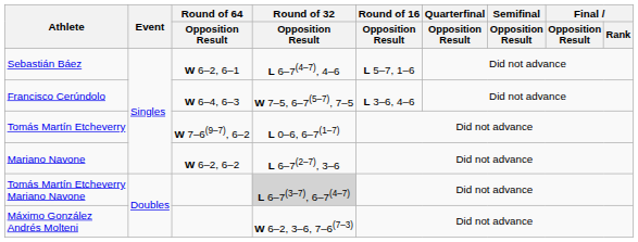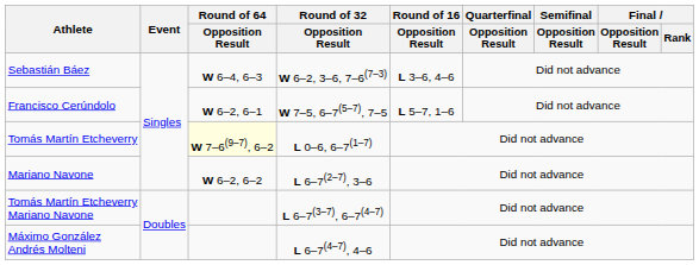 <table class="wikitable" style="font-size:90%;">
 <tr>
 <th rowspan=2>Athlete</th>
 <th rowspan=2>Event</th>
 <th>Round of 64</th>
 <th>Round of 32</th>
 <th>Round of 16</th>
 <th>Quarterfinal</th>
 <th>Semifinal</th>
 <th colspan=2>Final / </th>
 </tr>
 <tr style="font-size:95%">
 <th>Opposition<br>Result</th>
 <th>Opposition<br>Result</th>
 <th>Opposition<br>Result</th>
 <th>Opposition<br>Result</th>
 <th>Opposition<br>Result</th>
 <th>Opposition<br>Result</th>
 <th>Rank</th>
 </tr>
 <tr align=center>
 <td align=left><a href='#'>Sebastián Báez</a></td>
 <td align=left rowspan="4"><a href='#'>Singles</a></td>
+<td><br><strong>W</strong> 6–4, 6–3</td>
+<td><br><strong>W</strong> 6–2, 3–6, 7–6<sup>(7–3)</sup></td>
+<td><br><strong>L</strong> 3–6, 4–6</td>
+<td colspan=4>Did not advance</td>
+</tr>
+<tr align=center>
+<td align=left><a href='#'>Francisco Cerúndolo</a></td>
 <td><br><strong>W</strong> 6–2, 6–1</td>
-<td><br><strong>L</strong> 6–7<sup>(4–7)</sup>, 4–6</td>
+<td><br><strong>W</strong> 7–5, 6–7<sup>(5–7)</sup>, 7–5</td>
 <td><br><strong>L</strong> 5–7, 1–6</td>
 <td colspan=4>Did not advance</td>
 </tr>
 <tr align=center>
-<td align=left><a href='#'>Francisco Cerúndolo</a></td>
-<td><br><strong>W</strong> 6–4, 6–3</td>
-<td><br><strong>W</strong> 7–5, 6–7<sup>(5–7)</sup>, 7–5</td>
-<td><br><strong>L</strong> 3–6, 4–6</td>
-<td colspan=4>Did not advance</td>
-</tr>
-<tr align=center>
 <td align=left><a href='#'>Tomás Martín Etcheverry</a></td>
-<td><br><strong>W</strong> 7–6<sup>(9–7)</sup>, 6–2</td>
+<td style="background: lightyellow;"><br><strong>W</strong> 7–6<sup>(9–7)</sup>, 6–2</td>
 <td><br><strong>L</strong> 0–6, 6–7<sup>(1–7)</sup></td>
 <td colspan=5>Did not advance</td>
 </tr>
 <tr align=center>
 <td align=left><a href='#'>Mariano Navone</a></td>
 <td><br><strong>W</strong> 6–2, 6–2</td>
 <td><br><strong>L</strong> 6–7<sup>(2–7)</sup>, 3–6</td>
 <td colspan=5>Did not advance</td>
 </tr>
 <tr align=center>
 <td align=left><a href='#'>Tomás Martín Etcheverry</a><br><a href='#'>Mariano Navone</a></td>
 <td align=left rowspan=2><a href='#'>Doubles</a></td>
 <td></td>
-<td style="background: lightgrey;"><br><strong>L</strong> 6–7<sup>(3–7)</sup>, 6–7<sup>(4–7)</sup></td>
+<td><br><strong>L</strong> 6–7<sup>(3–7)</sup>, 6–7<sup>(4–7)</sup></td>
 <td colspan=5>Did not advance</td>
 </tr>
 <tr align=center>
 <td align=left><a href='#'>Máximo González</a><br><a href='#'>Andrés Molteni</a></td>
 <td></td>
-<td><br><strong>W</strong> 6–2, 3–6, 7–6<sup>(7–3)</sup></td>
+<td><br><strong>L</strong> 6–7<sup>(4–7)</sup>, 4–6</td>
 <td colspan=5>Did not advance</td>
 </tr>
 </table>
